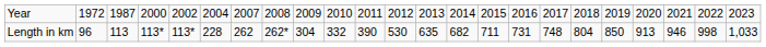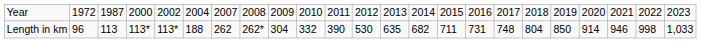 <table class="wikitable">
 <tr>
 <td>Year</td>
 <td>1972</td>
 <td>1987</td>
 <td>2000</td>
 <td>2002</td>
 <td>2004</td>
 <td>2007</td>
 <td>2008</td>
 <td>2009</td>
 <td>2010</td>
 <td>2011</td>
 <td>2012</td>
 <td>2013</td>
 <td>2014</td>
 <td>2015</td>
 <td>2016</td>
 <td>2017</td>
 <td>2018</td>
 <td>2019</td>
 <td>2020</td>
 <td>2021</td>
 <td>2022</td>
 <td>2023</td>
 </tr>
 <tr>
 <td>Length in km</td>
 <td>96</td>
 <td>113</td>
 <td>113*</td>
 <td>113*</td>
-<td>228</td>
+<td>188</td>
 <td>262</td>
 <td>262*</td>
 <td>304</td>
 <td>332</td>
 <td>390</td>
 <td>530</td>
 <td>635</td>
 <td>682</td>
 <td>711</td>
 <td>731</td>
 <td>748</td>
 <td>804</td>
 <td>850</td>
-<td>913</td>
+<td>914</td>
 <td>946</td>
 <td>998</td>
 <td>1,033</td>
 </tr>
 </table>
